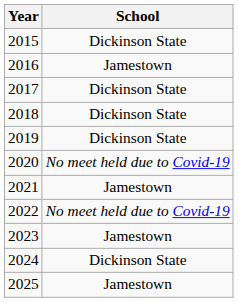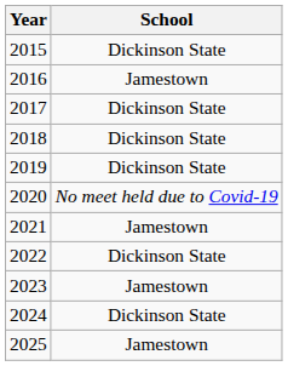 <table class="wikitable" style="text-align:center">
 <tr>
 <th>Year</th>
 <th>School</th>
 </tr>
 <tr>
 <td>2015</td>
 <td>Dickinson State</td>
 </tr>
 <tr>
 <td>2016</td>
 <td>Jamestown</td>
 </tr>
 <tr>
 <td>2017</td>
 <td>Dickinson State</td>
 </tr>
 <tr>
 <td>2018</td>
 <td>Dickinson State</td>
 </tr>
 <tr>
 <td>2019</td>
 <td>Dickinson State</td>
 </tr>
 <tr>
 <td>2020</td>
 <td><em>No meet held due to <a href='#'>Covid-19</a></em></td>
 </tr>
 <tr>
 <td>2021</td>
 <td>Jamestown</td>
 </tr>
 <tr>
 <td>2022</td>
-<td><em>No meet held due to <a href='#'>Covid-19</a></em></td>
+<td>Dickinson State</td>
 </tr>
 <tr>
 <td>2023</td>
 <td>Jamestown</td>
 </tr>
 <tr>
 <td>2024</td>
 <td>Dickinson State</td>
 </tr>
 <tr>
 <td>2025</td>
 <td>Jamestown</td>
 </tr>
 </table>
